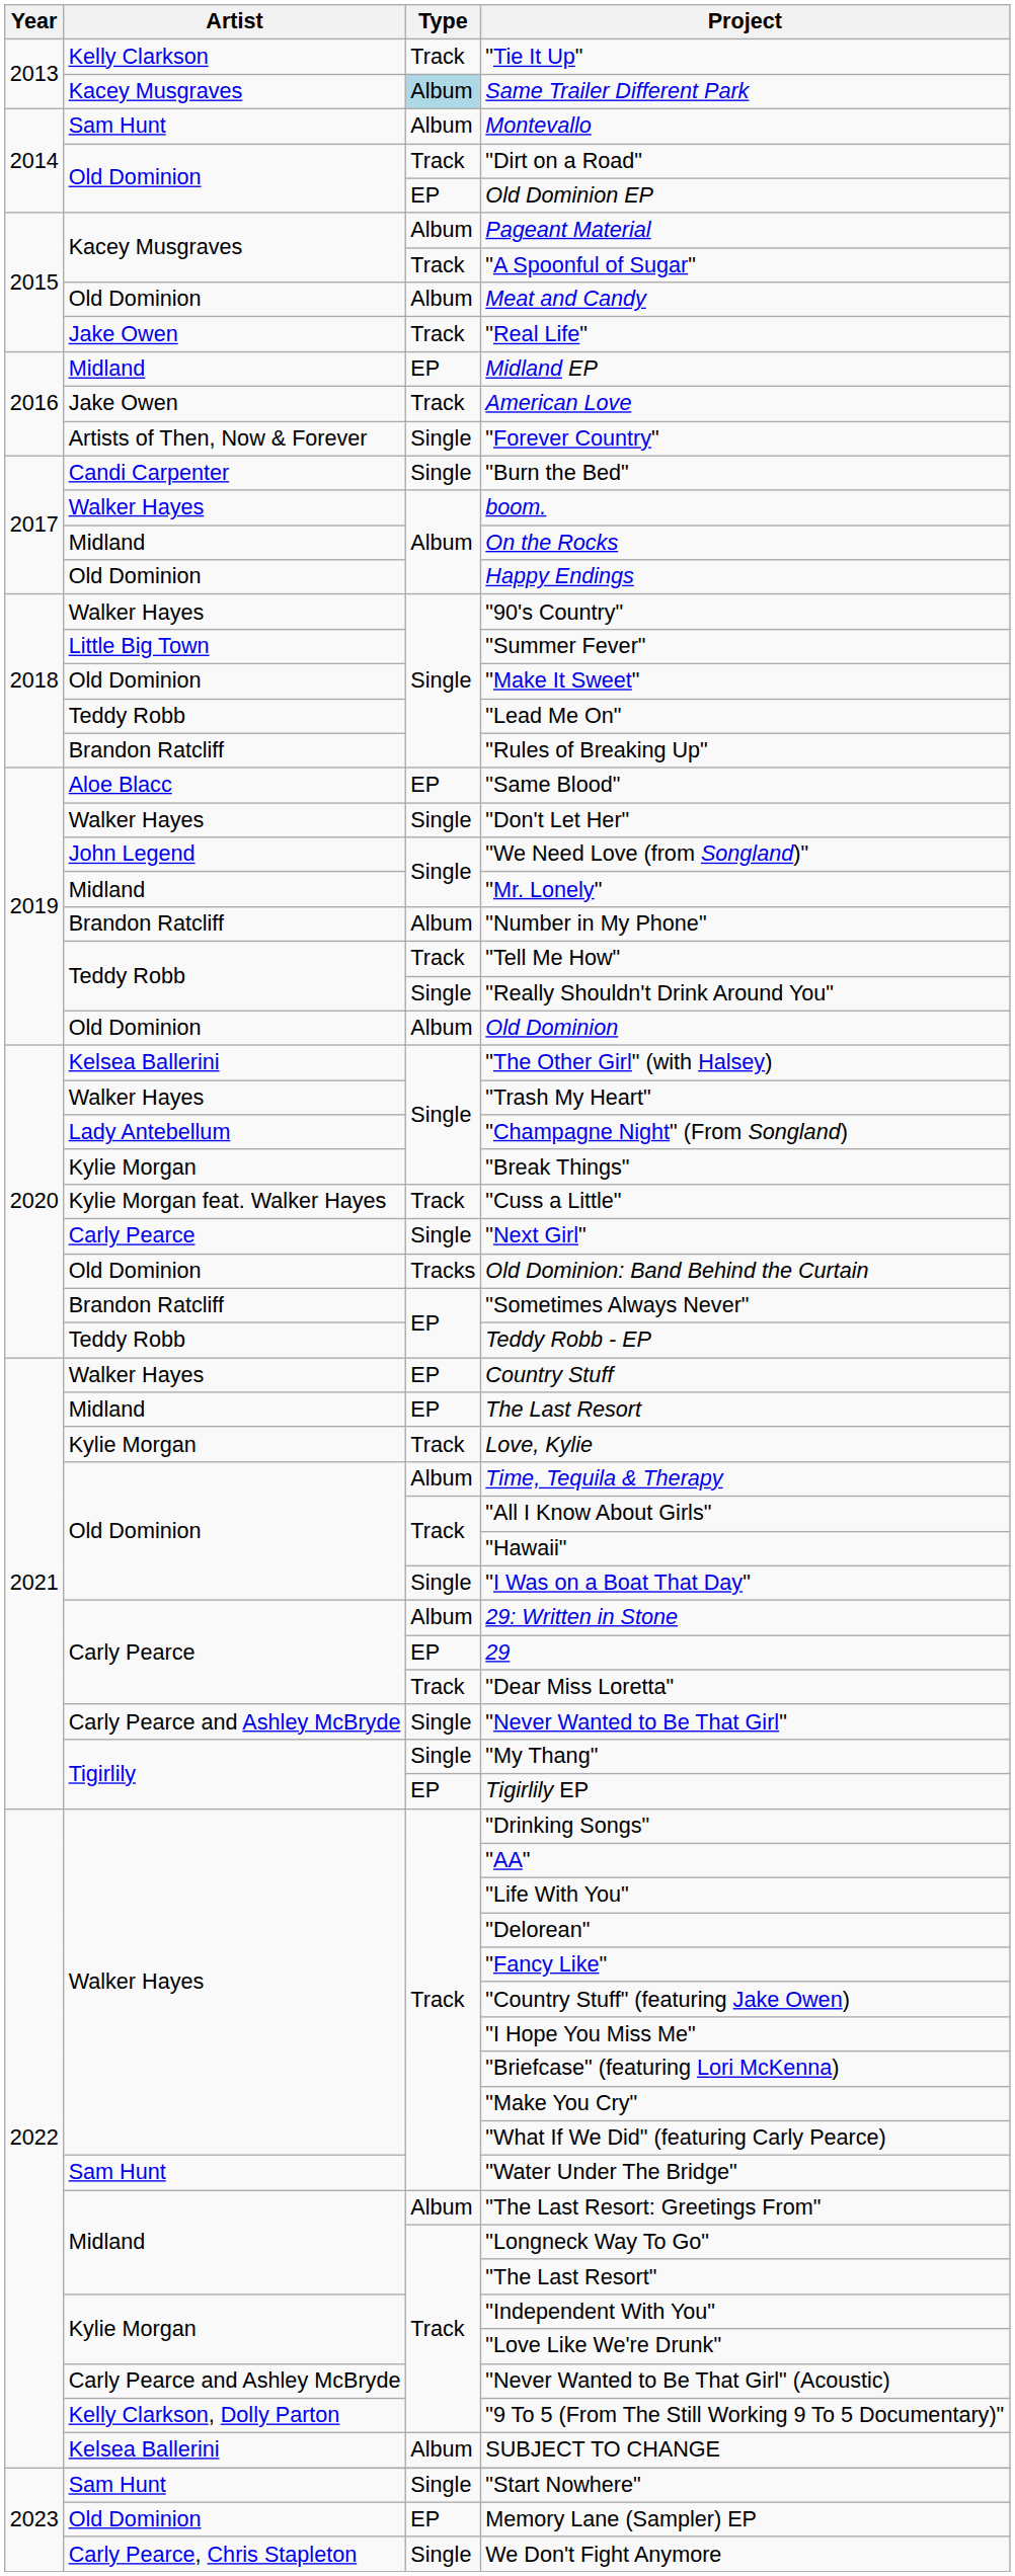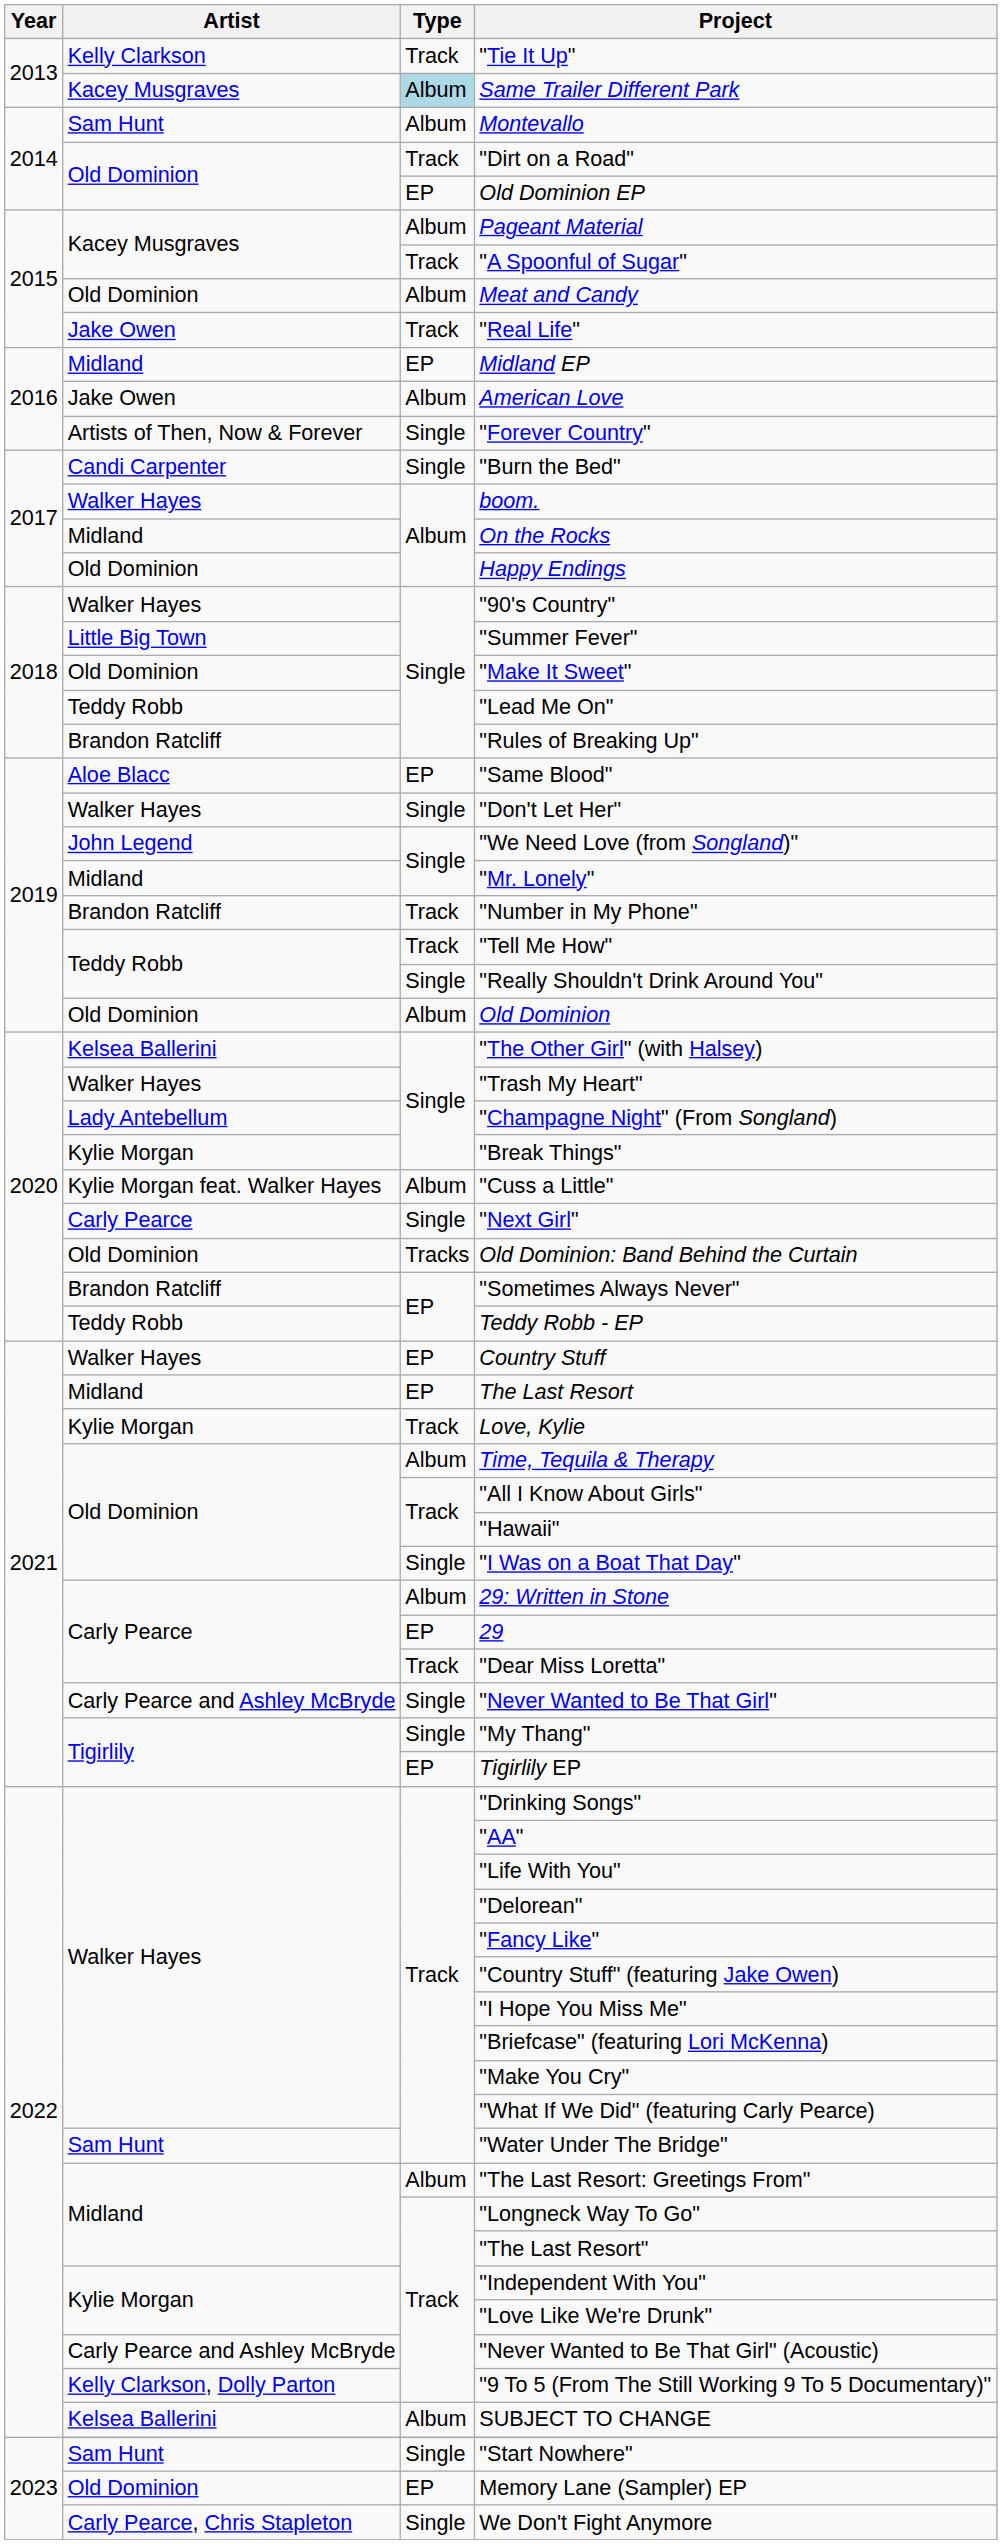 <table class="wikitable">
 <tr>
 <th>Year</th>
 <th>Artist</th>
 <th>Type</th>
 <th>Project</th>
 </tr>
 <tr>
 <td rowspan="2">2013</td>
 <td><a href='#'>Kelly Clarkson</a></td>
 <td>Track</td>
 <td>"<a href='#'>Tie It Up</a>"</td>
 </tr>
 <tr>
 <td><a href='#'>Kacey Musgraves</a></td>
 <td style="background: lightblue;">Album</td>
 <td><em><a href='#'>Same Trailer Different Park</a></em></td>
 </tr>
 <tr>
 <td rowspan="3">2014</td>
 <td><a href='#'>Sam Hunt</a></td>
 <td>Album</td>
 <td><a href='#'><em>Montevallo</em></a></td>
 </tr>
 <tr>
 <td rowspan="2"><a href='#'>Old Dominion</a></td>
 <td>Track</td>
 <td>"Dirt on a Road"</td>
 </tr>
 <tr>
 <td>EP</td>
 <td><em>Old Dominion EP</em></td>
 </tr>
 <tr>
 <td rowspan="4">2015</td>
 <td rowspan="2">Kacey Musgraves</td>
 <td>Album</td>
 <td><em><a href='#'>Pageant Material</a></em></td>
 </tr>
 <tr>
 <td>Track</td>
 <td>"<a href='#'>A Spoonful of Sugar</a>"</td>
 </tr>
 <tr>
 <td>Old Dominion</td>
 <td>Album</td>
 <td><em><a href='#'>Meat and Candy</a></em></td>
 </tr>
 <tr>
 <td><a href='#'>Jake Owen</a></td>
 <td>Track</td>
 <td>"<a href='#'>Real Life</a>"</td>
 </tr>
 <tr>
 <td rowspan=3>2016</td>
 <td><a href='#'>Midland</a></td>
 <td>EP</td>
 <td><em><a href='#'>Midland</a> EP</em></td>
 </tr>
 <tr>
 <td>Jake Owen</td>
-<td>Track</td>
+<td>Album</td>
 <td><em><a href='#'>American Love</a></em></td>
 </tr>
 <tr>
 <td>Artists of Then, Now & Forever</td>
 <td>Single</td>
 <td>"<a href='#'>Forever Country</a>"</td>
 </tr>
 <tr>
 <td rowspan=4>2017</td>
 <td><a href='#'>Candi Carpenter</a></td>
 <td>Single</td>
 <td>"Burn the Bed"</td>
 </tr>
 <tr>
 <td><a href='#'>Walker Hayes</a></td>
 <td rowspan="3">Album</td>
 <td><a href='#'><em>boom.</em></a></td>
 </tr>
 <tr>
 <td>Midland</td>
 <td><a href='#'><em>On the Rocks</em></a></td>
 </tr>
 <tr>
 <td>Old Dominion</td>
 <td><a href='#'><em>Happy Endings</em></a></td>
 </tr>
 <tr>
 <td rowspan="5">2018</td>
 <td>Walker Hayes</td>
 <td rowspan="5">Single</td>
 <td>"90's Country"</td>
 </tr>
 <tr>
 <td><a href='#'>Little Big Town</a></td>
 <td>"Summer Fever"</td>
 </tr>
 <tr>
 <td>Old Dominion</td>
 <td>"<a href='#'>Make It Sweet</a>"</td>
 </tr>
 <tr>
 <td>Teddy Robb</td>
 <td>"Lead Me On"</td>
 </tr>
 <tr>
 <td>Brandon Ratcliff</td>
 <td>"Rules of Breaking Up"</td>
 </tr>
 <tr>
 <td rowspan="8">2019</td>
 <td><a href='#'>Aloe Blacc</a></td>
 <td>EP</td>
 <td>"Same Blood"</td>
 </tr>
 <tr>
 <td>Walker Hayes</td>
 <td>Single</td>
 <td>"Don't Let Her"</td>
 </tr>
 <tr>
 <td><a href='#'>John Legend</a></td>
 <td rowspan="2">Single</td>
 <td>"We Need Love (from <em><a href='#'>Songland</a></em>)"</td>
 </tr>
 <tr>
 <td>Midland</td>
 <td>"<a href='#'>Mr. Lonely</a>"</td>
 </tr>
 <tr>
 <td>Brandon Ratcliff</td>
-<td>Album</td>
+<td>Track</td>
 <td>"Number in My Phone"</td>
 </tr>
 <tr>
 <td rowspan="2">Teddy Robb</td>
 <td>Track</td>
 <td>"Tell Me How"</td>
 </tr>
 <tr>
 <td>Single</td>
 <td>"Really Shouldn't Drink Around You"</td>
 </tr>
 <tr>
 <td>Old Dominion</td>
 <td>Album</td>
 <td><a href='#'><em>Old Dominion</em></a></td>
 </tr>
 <tr>
 <td rowspan="9">2020</td>
 <td><a href='#'>Kelsea Ballerini</a></td>
 <td rowspan="4">Single</td>
 <td>"<a href='#'>The Other Girl</a>" (with <a href='#'>Halsey</a>)</td>
 </tr>
 <tr>
 <td>Walker Hayes</td>
 <td>"Trash My Heart"</td>
 </tr>
 <tr>
 <td><a href='#'>Lady Antebellum</a></td>
 <td>"<a href='#'>Champagne Night</a>" (From <em>Songland</em>)</td>
 </tr>
 <tr>
 <td>Kylie Morgan</td>
 <td>"Break Things"</td>
 </tr>
 <tr>
 <td>Kylie Morgan feat. Walker Hayes</td>
-<td>Track</td>
+<td>Album</td>
 <td>"Cuss a Little"</td>
 </tr>
 <tr>
 <td><a href='#'>Carly Pearce</a></td>
 <td>Single</td>
 <td>"<a href='#'>Next Girl</a>"</td>
 </tr>
 <tr>
 <td>Old Dominion</td>
 <td>Tracks</td>
 <td><em>Old Dominion: Band Behind the Curtain</em></td>
 </tr>
 <tr>
 <td>Brandon Ratcliff</td>
 <td rowspan="2">EP</td>
 <td>"Sometimes Always Never"</td>
 </tr>
 <tr>
 <td>Teddy Robb</td>
 <td><em>Teddy Robb - EP</em></td>
 </tr>
 <tr>
 <td rowspan="13">2021</td>
 <td>Walker Hayes</td>
 <td>EP</td>
 <td><em>Country Stuff</em></td>
 </tr>
 <tr>
 <td>Midland</td>
 <td>EP</td>
 <td><em>The Last Resort</em></td>
 </tr>
 <tr>
 <td>Kylie Morgan</td>
 <td>Track</td>
 <td><em>Love, Kylie</em></td>
 </tr>
 <tr>
 <td rowspan=4>Old Dominion</td>
 <td>Album</td>
 <td><em><a href='#'>Time, Tequila & Therapy</a></em></td>
 </tr>
 <tr>
 <td rowspan=2>Track</td>
 <td>"All I Know About Girls"</td>
 </tr>
 <tr>
 <td>"Hawaii"</td>
 </tr>
 <tr>
 <td>Single</td>
 <td>"<a href='#'>I Was on a Boat That Day</a>"</td>
 </tr>
 <tr>
 <td rowspan="3">Carly Pearce</td>
 <td>Album</td>
 <td><em><a href='#'>29: Written in Stone</a></em></td>
 </tr>
 <tr>
 <td>EP</td>
 <td><a href='#'><em>29</em></a></td>
 </tr>
 <tr>
 <td>Track</td>
 <td>"Dear Miss Loretta"</td>
 </tr>
 <tr>
 <td>Carly Pearce and <a href='#'>Ashley McBryde</a></td>
 <td>Single</td>
 <td>"<a href='#'>Never Wanted to Be That Girl</a>"</td>
 </tr>
 <tr>
 <td rowspan="2"><a href='#'>Tigirlily</a></td>
 <td>Single</td>
 <td>"My Thang"</td>
 </tr>
 <tr>
 <td>EP</td>
 <td><em>Tigirlily</em> EP</td>
 </tr>
 <tr>
 <td rowspan="19">2022</td>
 <td rowspan="10">Walker Hayes</td>
 <td rowspan="11">Track</td>
 <td>"Drinking Songs"</td>
 </tr>
 <tr>
 <td>"<a href='#'>AA</a>"</td>
 </tr>
 <tr>
 <td>"Life With You"</td>
 </tr>
 <tr>
 <td>"Delorean"</td>
 </tr>
 <tr>
 <td>"<a href='#'>Fancy Like</a>"</td>
 </tr>
 <tr>
 <td>"Country Stuff" (featuring <a href='#'>Jake Owen</a>)</td>
 </tr>
 <tr>
 <td>"I Hope You Miss Me"</td>
 </tr>
 <tr>
 <td>"Briefcase" (featuring <a href='#'>Lori McKenna</a>)</td>
 </tr>
 <tr>
 <td>"Make You Cry"</td>
 </tr>
 <tr>
 <td>"What If We Did" (featuring Carly Pearce)</td>
 </tr>
 <tr>
 <td><a href='#'>Sam Hunt</a></td>
 <td>"Water Under The Bridge"</td>
 </tr>
 <tr>
 <td rowspan=3>Midland</td>
 <td>Album</td>
 <td>"The Last Resort: Greetings From"</td>
 </tr>
 <tr>
 <td rowspan=6>Track</td>
 <td>"Longneck Way To Go"</td>
 </tr>
 <tr>
 <td>"The Last Resort"</td>
 </tr>
 <tr>
 <td rowspan=2>Kylie Morgan</td>
 <td>"Independent With You"</td>
 </tr>
 <tr>
 <td>"Love Like We're Drunk"</td>
 </tr>
 <tr>
 <td>Carly Pearce and Ashley McBryde</td>
 <td>"Never Wanted to Be That Girl" (Acoustic)</td>
 </tr>
 <tr>
 <td><a href='#'>Kelly Clarkson</a>, <a href='#'>Dolly Parton</a></td>
 <td>"9 To 5 (From The Still Working 9 To 5 Documentary)"</td>
 </tr>
 <tr>
 <td><a href='#'>Kelsea Ballerini</a></td>
 <td>Album</td>
 <td>SUBJECT TO CHANGE</td>
 </tr>
 <tr>
 <td rowspan="4">2023</td>
 </tr>
 <tr>
 <td><a href='#'>Sam Hunt</a></td>
 <td>Single</td>
 <td>"Start Nowhere"</td>
 </tr>
 <tr>
 <td><a href='#'>Old Dominion</a></td>
 <td>EP</td>
 <td>Memory Lane (Sampler) EP</td>
 </tr>
 <tr>
 <td><a href='#'>Carly Pearce</a>, <a href='#'>Chris Stapleton</a></td>
 <td>Single</td>
 <td>We Don't Fight Anymore</td>
 </tr>
 <tr>
 </tr>
 </table>
